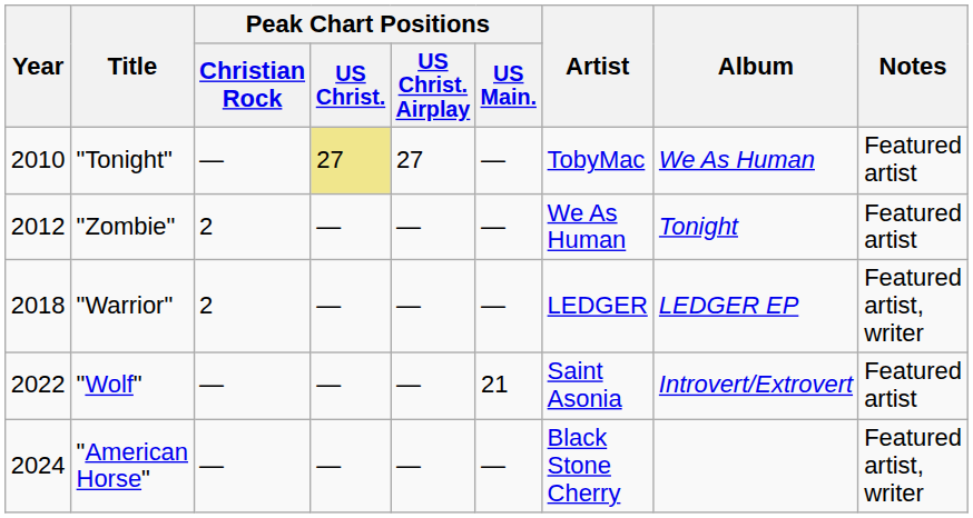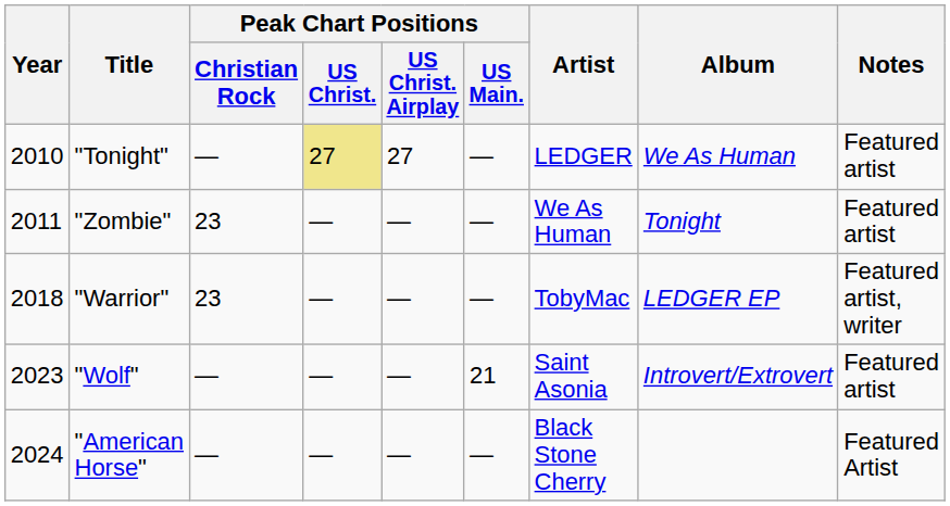 <table class="wikitable">
 <tr>
 <th scope="col" rowspan="2">Year</th>
 <th scope="col" rowspan="2">Title</th>
 <th scope="col" colspan="4">Peak Chart Positions</th>
 <th scope="col" rowspan="2">Artist</th>
 <th scope="col" rowspan="2">Album</th>
 <th scope="col" rowspan="2">Notes</th>
 </tr>
 <tr>
 <th style="width:3em"><a href='#'>Christian<br>Rock</a></th>
 <th scope="col" style="width:2.5em;font-size:90%;"><a href='#'>US Christ.</a><br></th>
 <th scope="col" style="width:2.5em;font-size:90%;"><a href='#'>US Christ. Airplay</a><br></th>
 <th scope="col" style="width:2.5em;font-size:90%;"><a href='#'>US<br>Main.</a></th>
 </tr>
 <tr>
 <td>2010</td>
 <td>"Tonight"</td>
 <td>—</td>
 <td style="background: khaki;">27</td>
 <td>27</td>
 <td>—</td>
-<td><a href='#'>TobyMac</a></td>
+<td><a href='#'>LEDGER</a></td>
 <td><a href='#'><em>We As Human</em></a></td>
 <td>Featured artist</td>
 </tr>
 <tr>
-<td>2012</td>
+<td>2011</td>
 <td>"Zombie"</td>
-<td>2<br></td>
+<td>23</td>
 <td>—</td>
 <td>—</td>
 <td>—</td>
 <td><a href='#'>We As Human</a></td>
 <td><em><a href='#'>Tonight</a></em></td>
 <td>Featured artist</td>
 </tr>
 <tr>
 <td>2018</td>
 <td>"Warrior"</td>
-<td>2<br></td>
+<td>23</td>
 <td>—</td>
 <td>—</td>
 <td>—</td>
-<td><a href='#'>LEDGER</a></td>
+<td><a href='#'>TobyMac</a></td>
 <td><em><a href='#'>LEDGER EP</a></em></td>
 <td>Featured artist, writer</td>
 </tr>
 <tr>
-<td>2022</td>
+<td>2023</td>
 <td>"<a href='#'>Wolf</a>"</td>
 <td>—</td>
 <td>—</td>
 <td>—</td>
 <td>21</td>
 <td><a href='#'>Saint Asonia</a></td>
 <td><em><a href='#'>Introvert/Extrovert</a></em></td>
 <td>Featured artist</td>
 </tr>
 <tr>
 <td>2024</td>
 <td>"<a href='#'>American Horse</a>"</td>
 <td>—</td>
 <td>—</td>
 <td>—</td>
 <td>—</td>
 <td><a href='#'>Black Stone Cherry</a></td>
 <td></td>
-<td>Featured artist, writer</td>
+<td>Featured Artist</td>
 </tr>
 </table>
